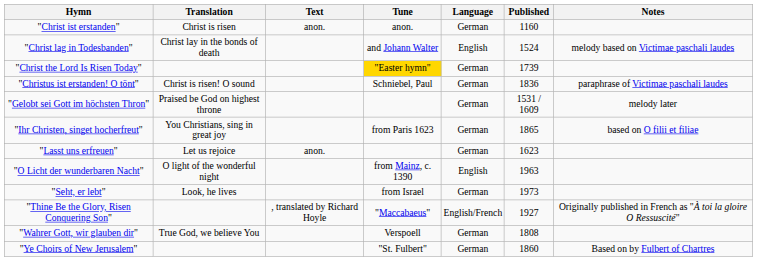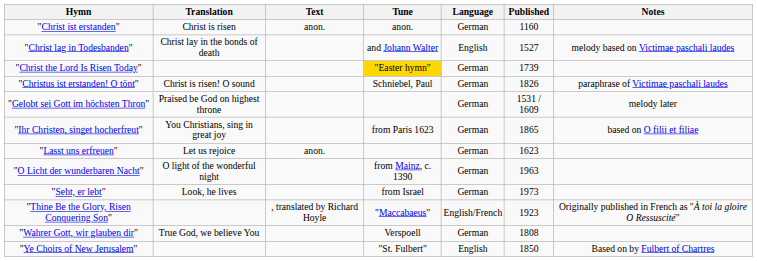 <table class="wikitable sortable" style="text-align:center;">
 <tr>
 <th>Hymn</th>
 <th>Translation</th>
 <th>Text</th>
 <th>Tune</th>
 <th>Language</th>
 <th>Published</th>
 <th>Notes</th>
 </tr>
 <tr>
 <td>"<a href='#'>Christ ist erstanden</a>"</td>
 <td>Christ is risen</td>
 <td>anon.</td>
 <td>anon.</td>
 <td>German</td>
 <td>1160</td>
 <td></td>
 </tr>
 <tr>
 <td>"<a href='#'>Christ lag in Todesbanden</a>"</td>
 <td>Christ lay in the bonds of death</td>
 <td></td>
 <td> and <a href='#'>Johann Walter</a></td>
 <td>English</td>
-<td>1524</td>
+<td>1527</td>
 <td>melody based on <a href='#'>Victimae paschali laudes</a></td>
 </tr>
 <tr>
 <td>"<a href='#'>Christ the Lord Is Risen Today</a>"</td>
 <td></td>
 <td></td>
 <td style="background: gold;">"Easter hymn"</td>
 <td>German</td>
 <td>1739</td>
 <td></td>
 </tr>
 <tr>
 <td>"<a href='#'>Christus ist erstanden! O tönt</a>"</td>
 <td>Christ is risen! O sound</td>
 <td></td>
 <td>Schniebel, Paul</td>
 <td>German</td>
-<td>1836</td>
+<td>1826</td>
 <td>paraphrase of <a href='#'>Victimae paschali laudes</a></td>
 </tr>
 <tr>
 <td>"<a href='#'>Gelobt sei Gott im höchsten Thron</a>"</td>
 <td>Praised be God on highest throne</td>
 <td></td>
 <td></td>
 <td>German</td>
 <td>1531 / 1609</td>
 <td>melody later</td>
 </tr>
 <tr>
 <td>"<a href='#'>Ihr Christen, singet hocherfreut</a>"</td>
 <td>You Christians, sing in great joy</td>
 <td></td>
 <td>from Paris 1623</td>
 <td>German</td>
 <td>1865</td>
 <td>based on <a href='#'>O filii et filiae</a></td>
 </tr>
 <tr>
 <td>"<a href='#'>Lasst uns erfreuen</a>"</td>
 <td>Let us rejoice</td>
 <td>anon.</td>
 <td></td>
 <td>German</td>
 <td>1623</td>
 <td></td>
 </tr>
 <tr>
 <td>"<a href='#'>O Licht der wunderbaren Nacht</a>"</td>
 <td>O light of the wonderful night</td>
 <td></td>
 <td>from <a href='#'>Mainz</a>, c. 1390</td>
-<td>English</td>
+<td>German</td>
 <td>1963</td>
 <td></td>
 </tr>
 <tr>
 <td>"<a href='#'>Seht, er lebt</a>"</td>
 <td>Look, he lives</td>
 <td></td>
 <td>from Israel</td>
 <td>German</td>
 <td>1973</td>
 <td></td>
 </tr>
 <tr>
 <td>"<a href='#'>Thine Be the Glory, Risen Conquering Son</a>"</td>
 <td></td>
 <td>, translated by Richard Hoyle</td>
 <td>"<a href='#'>Maccabaeus</a>"</td>
 <td>English/French</td>
-<td>1927</td>
+<td>1923</td>
 <td>Originally published in French as "<em>À toi la gloire O Ressuscité</em>"</td>
 </tr>
 <tr>
 <td>"<a href='#'>Wahrer Gott, wir glauben dir</a>"</td>
 <td>True God, we believe You</td>
 <td></td>
 <td>Verspoell</td>
 <td>German</td>
 <td>1808</td>
 <td></td>
 </tr>
 <tr>
 <td>"<a href='#'>Ye Choirs of New Jerusalem</a>"</td>
 <td></td>
 <td></td>
 <td>"St. Fulbert"</td>
-<td>German</td>
-<td>1860</td>
+<td>English</td>
+<td>1850</td>
 <td>Based on  by <a href='#'>Fulbert of Chartres</a></td>
 </tr>
 </table>
